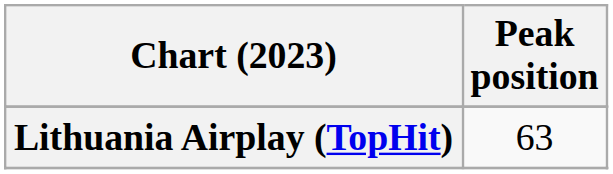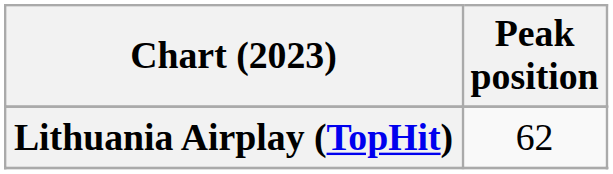 <table class="wikitable sortable plainrowheaders" style="text-align:center">
 <tr>
 <th scope="col">Chart (2023)</th>
 <th scope="col">Peak<br>position</th>
 </tr>
 <tr>
 </tr>
 <tr>
 <th scope="row">Lithuania Airplay (<a href='#'>TopHit</a>)</th>
-<td>63</td>
+<td>62</td>
 </tr>
 <tr>
 </tr>
 <tr>
 </tr>
 </table>
